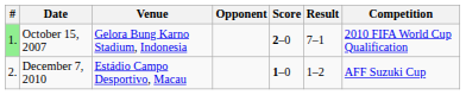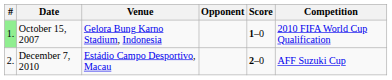 <table class="wikitable">
 <tr>
 <th>#</th>
 <th>Date</th>
 <th>Venue</th>
 <th>Opponent</th>
 <th>Score</th>
-<th>Result</th>
 <th>Competition</th>
 </tr>
 <tr>
 <td style="background: lightgreen;">1.</td>
 <td>October 15, 2007</td>
 <td><a href='#'>Gelora Bung Karno Stadium</a>, <a href='#'>Indonesia</a></td>
 <td></td>
-<td><strong>2</strong>–0</td>
-<td>7–1</td>
+<td><strong>1</strong>–0</td>
 <td><a href='#'>2010 FIFA World Cup Qualification</a></td>
 </tr>
 <tr>
 <td>2.</td>
 <td>December 7, 2010</td>
 <td><a href='#'>Estádio Campo Desportivo</a>, <a href='#'>Macau</a></td>
 <td></td>
-<td><strong>1</strong>–0</td>
-<td>1–2</td>
+<td><strong>2</strong>–0</td>
 <td><a href='#'>AFF Suzuki Cup</a></td>
 </tr>
 </table>
